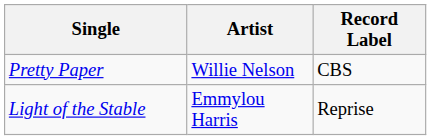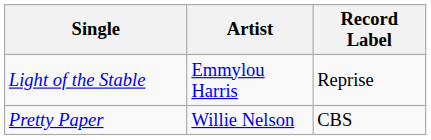 <table class="wikitable non-sortable">
 <tr>
 <th width="150">Single</th>
 <th width="101">Artist</th>
 <th width="90">Record Label</th>
 </tr>
 <tr>
+<td><em><a href='#'>Light of the Stable</a></em></td>
+<td><a href='#'>Emmylou Harris</a></td>
+<td>Reprise</td>
+</tr>
+<tr>
 <td><em><a href='#'>Pretty Paper</a></em></td>
 <td><a href='#'>Willie Nelson</a></td>
 <td>CBS</td>
 </tr>
-<tr>
-<td><em><a href='#'>Light of the Stable</a></em></td>
-<td><a href='#'>Emmylou Harris</a></td>
-<td>Reprise</td>
-</tr>
 </table>
